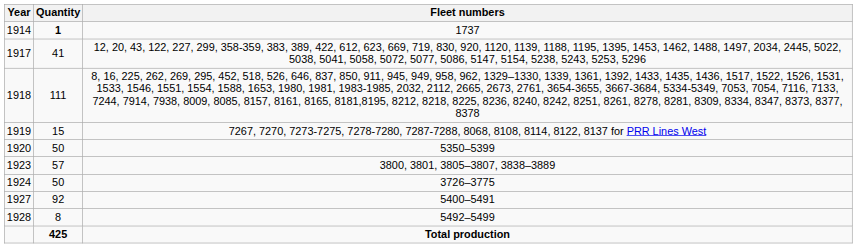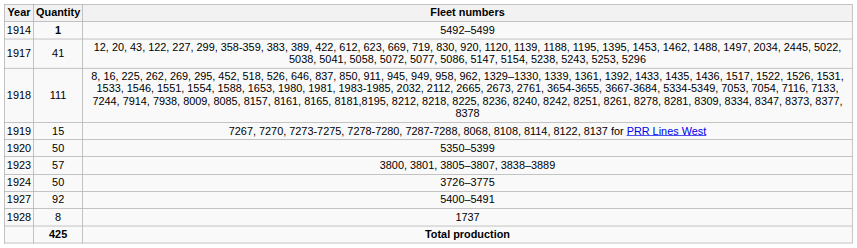 <table class=wikitable style=text-align:center>
 <tr>
 <th>Year</th>
 <th>Quantity</th>
 <th>Fleet numbers</th>
 </tr>
 <tr>
 <td>1914</td>
 <td><strong>1</strong></td>
-<td>1737</td>
+<td>5492–5499</td>
 </tr>
 <tr>
 <td>1917</td>
 <td>41</td>
 <td>12, 20, 43, 122, 227, 299, 358-359, 383, 389, 422, 612, 623, 669, 719, 830, 920, 1120, 1139, 1188, 1195, 1395, 1453, 1462, 1488, 1497, 2034, 2445, 5022, 5038, 5041, 5058, 5072, 5077, 5086, 5147, 5154, 5238, 5243, 5253, 5296</td>
 </tr>
 <tr>
 <td>1918</td>
 <td>111</td>
 <td>8, 16, 225, 262, 269, 295, 452, 518, 526, 646, 837, 850, 911, 945, 949, 958, 962, 1329–1330, 1339, 1361, 1392, 1433, 1435, 1436, 1517, 1522, 1526, 1531, 1533, 1546, 1551, 1554, 1588, 1653, 1980, 1981, 1983-1985, 2032, 2112, 2665, 2673, 2761, 3654-3655, 3667-3684, 5334-5349, 7053, 7054, 7116, 7133, 7244, 7914, 7938, 8009, 8085, 8157, 8161, 8165, 8181,8195, 8212, 8218, 8225, 8236, 8240, 8242, 8251, 8261, 8278, 8281, 8309, 8334, 8347, 8373, 8377, 8378</td>
 </tr>
 <tr>
 <td>1919</td>
 <td>15</td>
 <td>7267, 7270, 7273-7275, 7278-7280, 7287-7288, 8068, 8108, 8114, 8122, 8137 for <a href='#'>PRR Lines West</a></td>
 </tr>
 <tr>
 <td>1920</td>
 <td>50</td>
 <td>5350–5399</td>
 </tr>
 <tr>
 <td>1923</td>
 <td>57</td>
 <td>3800, 3801, 3805–3807, 3838–3889</td>
 </tr>
 <tr>
 <td>1924</td>
 <td>50</td>
 <td>3726–3775</td>
 </tr>
 <tr>
 <td>1927</td>
 <td>92</td>
 <td>5400–5491</td>
 </tr>
 <tr>
 <td>1928</td>
 <td>8</td>
-<td>5492–5499</td>
+<td>1737</td>
 </tr>
 <tr>
 <td></td>
 <td><strong>425</strong></td>
 <td><strong>Total production</strong></td>
 </tr>
 </table>
